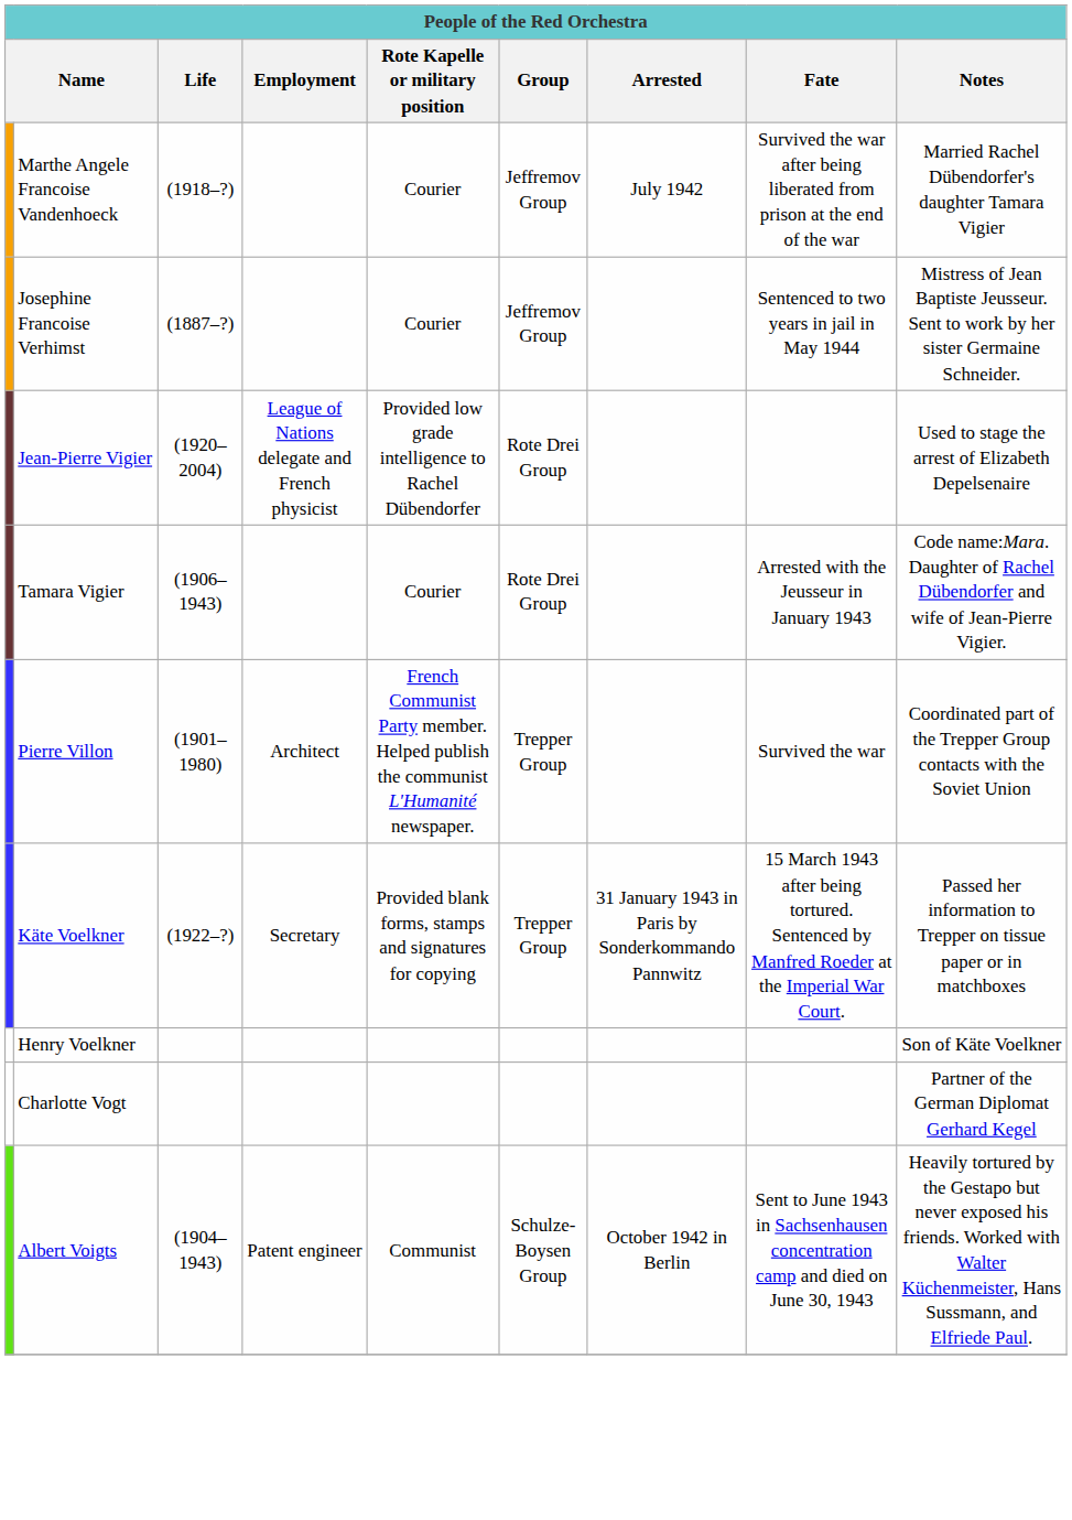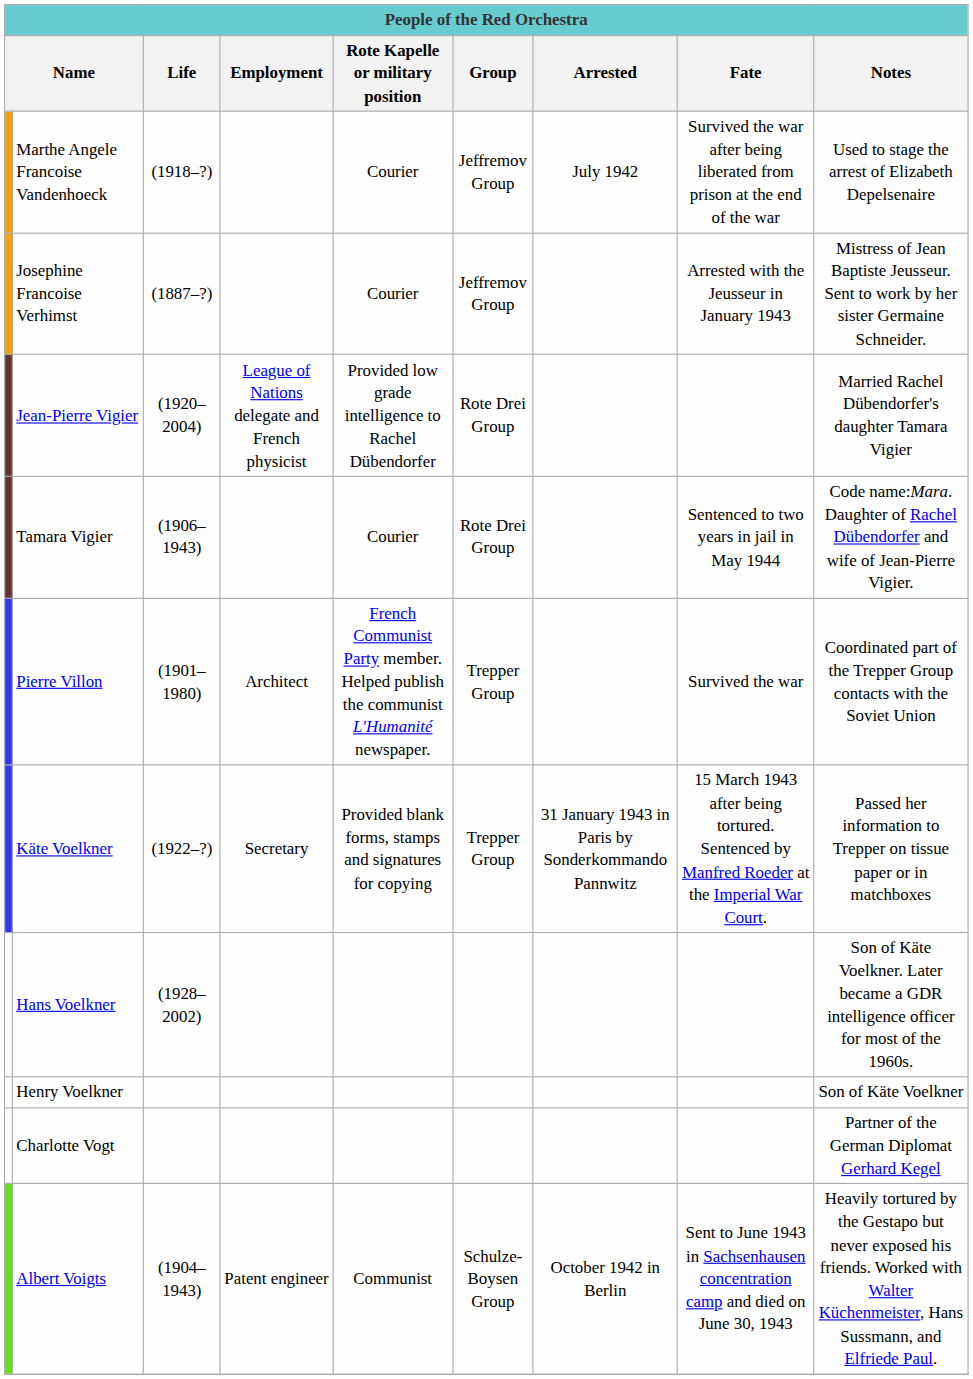 <table class="wikitable sortable" style="table-layout:fixed;background-color:#FEFEFE;font-size:95%;padding:0.30em;line-height:1.35em;">
 <tr>
 <th colspan="9" style="text-align: center; background-color:#68cbd0; color:#333333;">People of the Red Orchestra</th>
 </tr>
 <tr>
 <th scope="col"  colspan="2" width=14.4%>Name</th>
 <th scope="col" width=8%>Life</th>
 <th scope="col">Employment</th>
 <th scope="col">Rote Kapelle or military position</th>
 <th scope="col">Group</th>
 <th scope="col">Arrested</th>
 <th scope="col">Fate</th>
 <th scope="col">Notes</th>
 </tr>
 <tr>
 <td style="background-color:#f8a102;width:0.5em"></td>
 <td>Marthe Angele Francoise Vandenhoeck</td>
 <td style="text-align: center;">(1918–?)</td>
 <td style="text-align: center;"></td>
 <td style="text-align: center;">Courier</td>
 <td style="text-align: center;">Jeffremov Group</td>
 <td style="text-align: center;">July 1942</td>
 <td style="text-align: center;">Survived the war after being liberated from prison at the end of the war</td>
-<td style="text-align: center;">Married Rachel Dübendorfer's daughter Tamara Vigier</td>
+<td style="text-align: center;">Used to stage the arrest of Elizabeth Depelsenaire</td>
 </tr>
 <tr>
 <td style="background-color:#f8a102;width:0.5em"></td>
 <td>Josephine Francoise Verhimst</td>
 <td style="text-align: center;">(1887–?)</td>
 <td style="text-align: center;"></td>
 <td style="text-align: center;">Courier</td>
 <td style="text-align: center;">Jeffremov Group</td>
 <td style="text-align: center;"></td>
-<td style="text-align: center;">Sentenced to two years in jail in May 1944</td>
+<td style="text-align: center;">Arrested with the Jeusseur in January 1943</td>
 <td style="text-align: center;">Mistress of Jean Baptiste Jeusseur. Sent to work by her sister Germaine Schneider.</td>
 </tr>
 <tr>
 <td style="background-color:#663234;width:0.5em"></td>
 <td><a href='#'>Jean-Pierre Vigier</a></td>
 <td style="text-align: center;">(1920–2004)</td>
 <td style="text-align: center;"><a href='#'>League of Nations</a> delegate and French physicist</td>
 <td style="text-align: center;">Provided low grade intelligence to Rachel Dübendorfer</td>
 <td style="text-align: center;">Rote Drei Group</td>
 <td style="text-align: center;"></td>
 <td style="text-align: center;"></td>
-<td style="text-align: center;">Used to stage the arrest of Elizabeth Depelsenaire</td>
+<td style="text-align: center;">Married Rachel Dübendorfer's daughter Tamara Vigier</td>
 </tr>
 <tr>
 <td style="background-color:#663234;width:0.5em"></td>
 <td>Tamara Vigier</td>
 <td style="text-align: center;">(1906–1943)</td>
 <td style="text-align: center;"></td>
 <td style="text-align: center;">Courier</td>
 <td style="text-align: center;">Rote Drei Group</td>
 <td style="text-align: center;"></td>
-<td style="text-align: center;">Arrested with the Jeusseur in January 1943</td>
+<td style="text-align: center;">Sentenced to two years in jail in May 1944</td>
 <td style="text-align: center;">Code name:<em>Mara</em>. Daughter of <a href='#'>Rachel Dübendorfer</a> and wife of Jean-Pierre Vigier.</td>
 </tr>
 <tr>
 <td style="background-color:#3531ff;width:0.5em"></td>
 <td><a href='#'>Pierre Villon</a></td>
 <td style="text-align: center;">(1901–1980)</td>
 <td style="text-align: center;">Architect</td>
 <td style="text-align: center;"><a href='#'>French Communist Party</a> member. Helped publish the communist <em><a href='#'>L'Humanité</a></em> newspaper.</td>
 <td style="text-align: center;">Trepper Group</td>
 <td style="text-align: center;"></td>
 <td style="text-align: center;">Survived the war</td>
 <td style="text-align: center;">Coordinated part of the Trepper Group contacts with the Soviet Union</td>
 </tr>
 <tr>
 <td style="background-color:#3531ff;width:0.5em"></td>
 <td><a href='#'>Käte Voelkner</a></td>
 <td style="text-align: center;">(1922–?)</td>
 <td style="text-align: center;">Secretary</td>
 <td style="text-align: center;">Provided blank forms, stamps and signatures for copying</td>
 <td style="text-align: center;">Trepper Group</td>
 <td style="text-align: center;">31 January 1943 in Paris by Sonderkommando Pannwitz</td>
 <td style="text-align: center;">15 March 1943 after being tortured. Sentenced by <a href='#'>Manfred Roeder</a> at the <a href='#'>Imperial War Court</a>.</td>
 <td style="text-align: center;">Passed her information to Trepper on tissue paper or in matchboxes</td>
+</tr>
+<tr>
+<td rowspan="1" style="width:0.5em"></td>
+<td><a href='#'>Hans Voelkner</a></td>
+<td style="text-align: center;">(1928–2002)</td>
+<td style="text-align: center;"></td>
+<td style="text-align: center;"></td>
+<td style="text-align: center;"></td>
+<td style="text-align: center;"></td>
+<td style="text-align: center;"></td>
+<td style="text-align: center;">Son of Käte Voelkner. Later became a GDR intelligence officer for most of the 1960s.</td>
 </tr>
 <tr>
 <td rowspan="1" style="width:0.5em"></td>
 <td>Henry Voelkner</td>
 <td style="text-align: center;"></td>
 <td style="text-align: center;"></td>
 <td style="text-align: center;"></td>
 <td style="text-align: center;"></td>
 <td style="text-align: center;"></td>
 <td style="text-align: center;"></td>
 <td style="text-align: center;">Son of Käte Voelkner</td>
 </tr>
 <tr>
 <td rowspan="1" style="width:0.5em"></td>
 <td>Charlotte Vogt</td>
 <td style="text-align: center;"></td>
 <td style="text-align: center;"></td>
 <td style="text-align: center;"></td>
 <td style="text-align: center;"></td>
 <td style="text-align: center;"></td>
 <td style="text-align: center;"></td>
 <td style="text-align: center;">Partner of the German Diplomat <a href='#'>Gerhard Kegel</a></td>
 </tr>
 <tr>
 <td style="background-color:#5fe313;width:0.5em"></td>
 <td><a href='#'>Albert Voigts</a></td>
 <td style="text-align: center;">(1904–1943)</td>
 <td style="text-align: center;">Patent engineer</td>
 <td style="text-align: center;">Communist</td>
 <td style="text-align: center;">Schulze-Boysen Group</td>
 <td style="text-align: center;">October 1942 in Berlin</td>
 <td style="text-align: center;">Sent to June 1943 in <a href='#'>Sachsenhausen concentration camp</a> and died on June 30, 1943</td>
 <td style="text-align: center;">Heavily tortured by the Gestapo but never exposed his friends. Worked with <a href='#'>Walter Küchenmeister</a>, Hans Sussmann, and <a href='#'>Elfriede Paul</a>.</td>
 </tr>
 <tr>
 </tr>
 </table>
